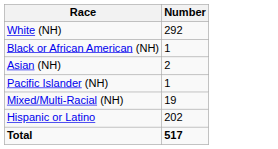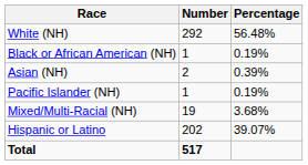 <table class="wikitable">
 <tr>
 <th>Race</th>
 <th>Number</th>
+<th>Percentage</th>
 </tr>
 <tr>
 <td><a href='#'>White</a> (NH)</td>
 <td>292</td>
+<td>56.48%</td>
 </tr>
 <tr>
 <td><a href='#'>Black or African American</a> (NH)</td>
 <td>1</td>
+<td>0.19%</td>
 </tr>
 <tr>
 <td><a href='#'>Asian</a> (NH)</td>
 <td>2</td>
+<td>0.39%</td>
 </tr>
 <tr>
 <td><a href='#'>Pacific Islander</a> (NH)</td>
 <td>1</td>
+<td>0.19%</td>
 </tr>
 <tr>
 <td><a href='#'>Mixed/Multi-Racial</a> (NH)</td>
 <td>19</td>
+<td>3.68%</td>
 </tr>
 <tr>
 <td><a href='#'>Hispanic or Latino</a></td>
 <td>202</td>
+<td>39.07%</td>
 </tr>
 <tr>
 <td><strong>Total</strong></td>
 <td><strong>517</strong></td>
+<td></td>
 </tr>
 </table>
